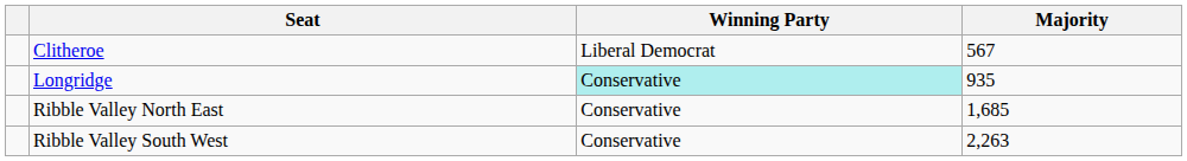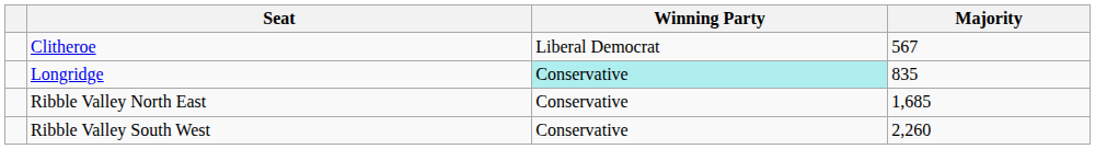 <table class="wikitable" style="right; width:50%">
 <tr>
 <th></th>
 <th>Seat</th>
 <th>Winning Party</th>
 <th>Majority</th>
 </tr>
 <tr>
 <td></td>
 <td><a href='#'>Clitheroe</a></td>
 <td>Liberal Democrat</td>
 <td>567</td>
 </tr>
 <tr>
 <td></td>
 <td><a href='#'>Longridge</a></td>
 <td style="background: paleturquoise;">Conservative</td>
-<td>935</td>
+<td>835</td>
 </tr>
 <tr>
 <td></td>
 <td>Ribble Valley North East</td>
 <td>Conservative</td>
 <td>1,685</td>
 </tr>
 <tr>
 <td></td>
 <td>Ribble Valley South West</td>
 <td>Conservative</td>
-<td>2,263</td>
+<td>2,260</td>
 </tr>
 </table>
